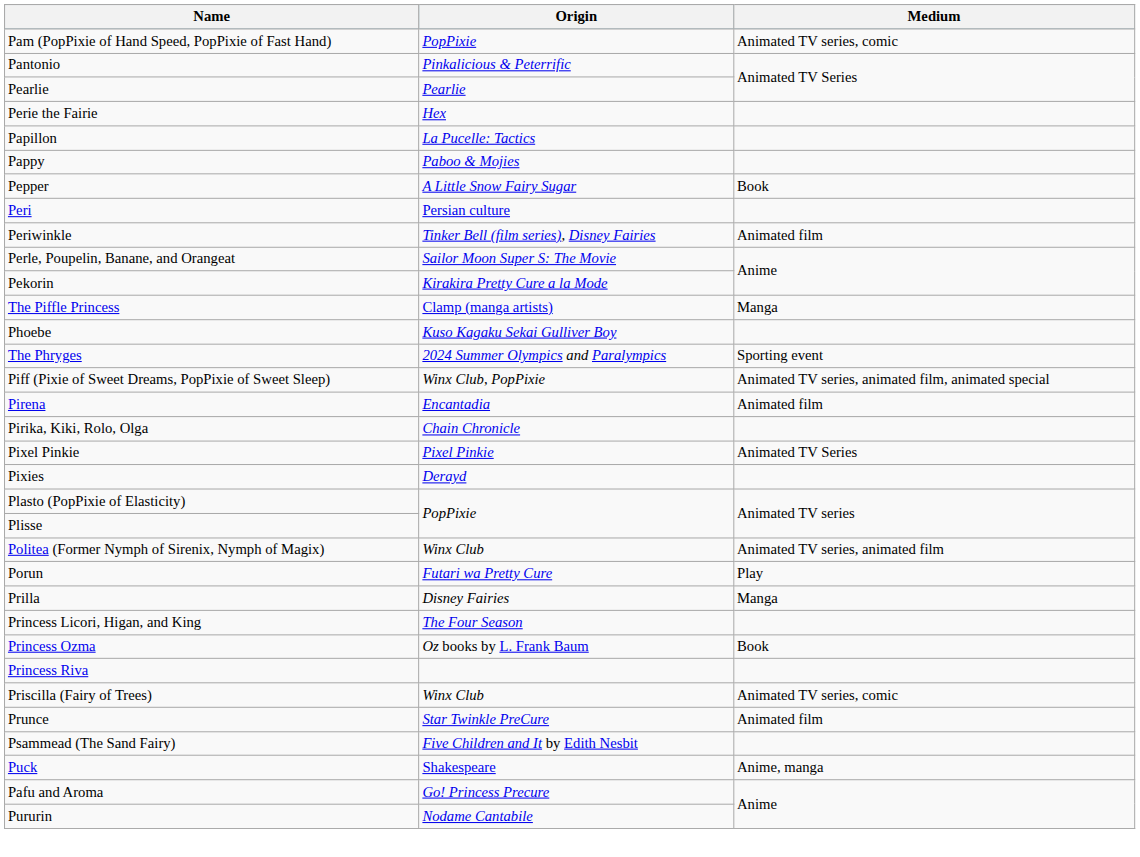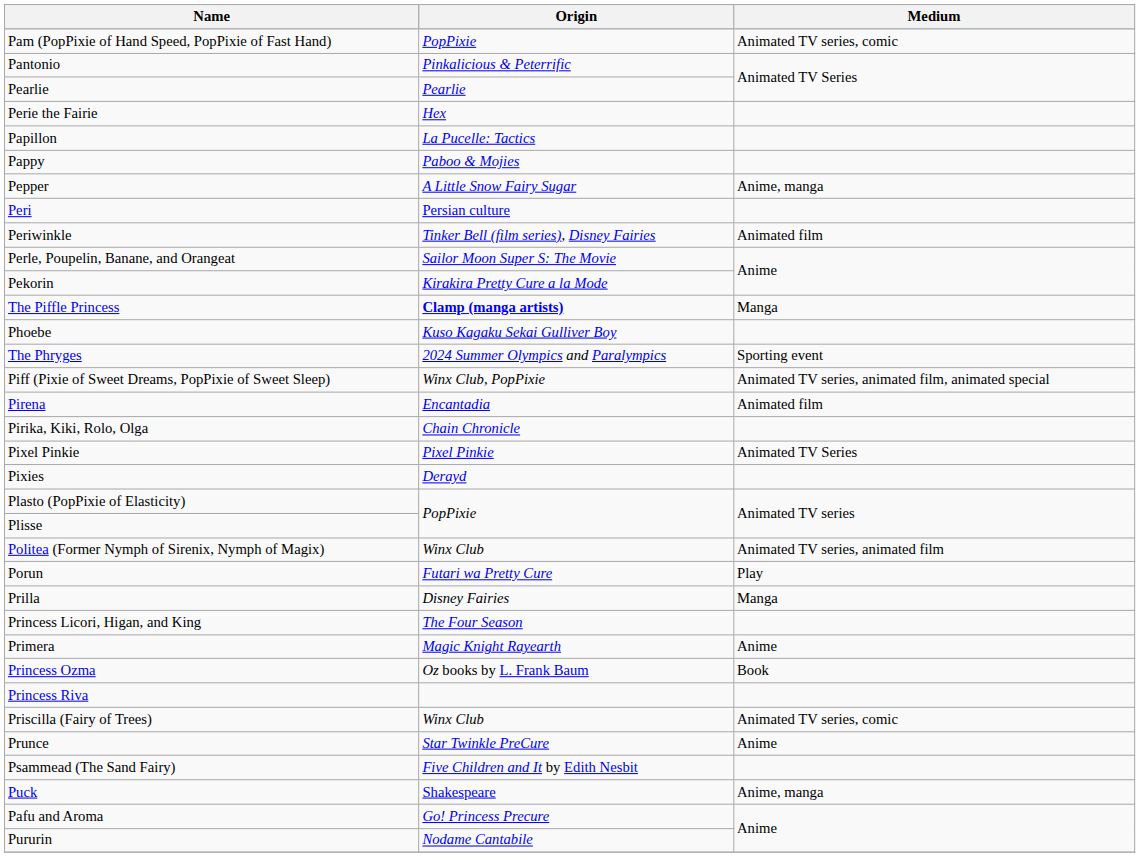 <table class="wikitable sortable" style="width:70%; font-size:90%;">
 <tr style="background:#115a6c;">
 <th>Name</th>
 <th>Origin</th>
 <th>Medium</th>
 </tr>
 <tr>
 <td>Pam (PopPixie of Hand Speed, PopPixie of Fast Hand)</td>
 <td><em><a href='#'>PopPixie</a></em></td>
 <td>Animated TV series, comic</td>
 </tr>
 <tr>
 <td>Pantonio</td>
 <td><em><a href='#'>Pinkalicious & Peterrific</a> </em></td>
 <td rowspan="2">Animated TV Series</td>
 </tr>
 <tr>
 <td>Pearlie</td>
 <td><em><a href='#'>Pearlie</a></em></td>
 </tr>
 <tr>
 <td>Perie the Fairie</td>
 <td><em><a href='#'>Hex</a></em></td>
 <td></td>
 </tr>
 <tr>
 <td>Papillon</td>
 <td><em><a href='#'>La Pucelle: Tactics</a></em></td>
 <td></td>
 </tr>
 <tr>
 <td>Pappy</td>
 <td><em><a href='#'>Paboo & Mojies</a></em></td>
 <td></td>
 </tr>
 <tr>
 <td>Pepper</td>
 <td><em><a href='#'>A Little Snow Fairy Sugar</a></em></td>
-<td>Book</td>
+<td>Anime, manga</td>
 </tr>
 <tr>
 <td><a href='#'>Peri</a></td>
 <td><a href='#'>Persian culture</a></td>
 <td></td>
 </tr>
 <tr>
 <td>Periwinkle</td>
 <td><em><a href='#'>Tinker Bell (film series)</a></em>, <em><a href='#'>Disney Fairies</a></em></td>
 <td>Animated film</td>
 </tr>
 <tr>
 <td>Perle, Poupelin, Banane, and Orangeat</td>
 <td><em><a href='#'>Sailor Moon Super S: The Movie</a></em></td>
 <td rowspan="2">Anime</td>
 </tr>
 <tr>
 <td>Pekorin</td>
 <td><em><a href='#'>Kirakira Pretty Cure a la Mode</a> </em></td>
 </tr>
 <tr>
 <td><a href='#'>The Piffle Princess</a></td>
-<td><a href='#'>Clamp (manga artists)</a></td>
+<td><strong><a href='#'>Clamp (manga artists)</a></strong></td>
 <td>Manga</td>
 </tr>
 <tr>
 <td>Phoebe</td>
 <td><em><a href='#'>Kuso Kagaku Sekai Gulliver Boy</a></em></td>
 <td></td>
 </tr>
 <tr>
 <td><a href='#'>The Phryges</a></td>
 <td><em><a href='#'>2024 Summer Olympics</a> and <a href='#'>Paralympics</a></em></td>
 <td>Sporting event</td>
 </tr>
 <tr>
 <td>Piff (Pixie of Sweet Dreams, PopPixie of Sweet Sleep)</td>
 <td><em>Winx Club</em>, <em>PopPixie</em></td>
 <td>Animated TV series, animated film, animated special</td>
 </tr>
 <tr>
 <td><a href='#'>Pirena</a></td>
 <td><em><a href='#'>Encantadia</a></em></td>
 <td>Animated film</td>
 </tr>
 <tr>
 <td>Pirika, Kiki, Rolo, Olga</td>
 <td><em><a href='#'>Chain Chronicle</a></em></td>
 <td></td>
 </tr>
 <tr>
 <td>Pixel Pinkie</td>
 <td><em><a href='#'>Pixel Pinkie</a> </em></td>
 <td>Animated TV Series</td>
 </tr>
 <tr>
 <td>Pixies</td>
 <td><em><a href='#'>Derayd</a></em></td>
 <td></td>
 </tr>
 <tr>
 <td>Plasto (PopPixie of Elasticity)</td>
 <td rowspan="2"><em>PopPixie</em></td>
 <td rowspan="2">Animated TV series</td>
 </tr>
 <tr>
 <td>Plisse</td>
 </tr>
 <tr>
 <td><a href='#'>Politea</a> (Former Nymph of Sirenix, Nymph of Magix)</td>
 <td><em>Winx Club</em></td>
 <td>Animated TV series, animated film</td>
 </tr>
 <tr>
 <td>Porun</td>
 <td><em><a href='#'>Futari wa Pretty Cure</a></em></td>
 <td>Play</td>
 </tr>
 <tr>
 <td>Prilla</td>
 <td><em>Disney Fairies</em></td>
 <td>Manga</td>
 </tr>
 <tr>
 <td>Princess Licori, Higan, and King</td>
 <td><em><a href='#'>The Four Season</a></em></td>
 <td></td>
 </tr>
 <tr>
+<td>Primera</td>
+<td><em><a href='#'>Magic Knight Rayearth</a></em></td>
+<td>Anime</td>
+</tr>
+<tr>
 <td><a href='#'>Princess Ozma</a></td>
 <td><em>Oz</em> books by <a href='#'>L. Frank Baum</a></td>
 <td>Book</td>
 </tr>
 <tr>
 <td><a href='#'>Princess Riva</a></td>
 <td></td>
 <td></td>
 </tr>
 <tr>
 <td>Priscilla (Fairy of Trees)</td>
 <td><em>Winx Club</em></td>
 <td>Animated TV series, comic</td>
 </tr>
 <tr>
 <td>Prunce</td>
 <td><em><a href='#'>Star Twinkle PreCure</a> </em></td>
-<td>Animated film</td>
+<td>Anime</td>
 </tr>
 <tr>
 <td>Psammead (The Sand Fairy)</td>
 <td><em><a href='#'>Five Children and It</a></em> by <a href='#'>Edith Nesbit</a></td>
 <td></td>
 </tr>
 <tr>
 <td><a href='#'>Puck</a></td>
 <td><a href='#'>Shakespeare</a></td>
 <td>Anime, manga</td>
 </tr>
 <tr>
 <td>Pafu and Aroma</td>
 <td><em><a href='#'>Go! Princess Precure</a></em></td>
 <td rowspan="2">Anime</td>
 </tr>
 <tr>
 <td>Pururin</td>
 <td><em><a href='#'>Nodame Cantabile</a></em></td>
 </tr>
 <tr>
 </tr>
 </table>
